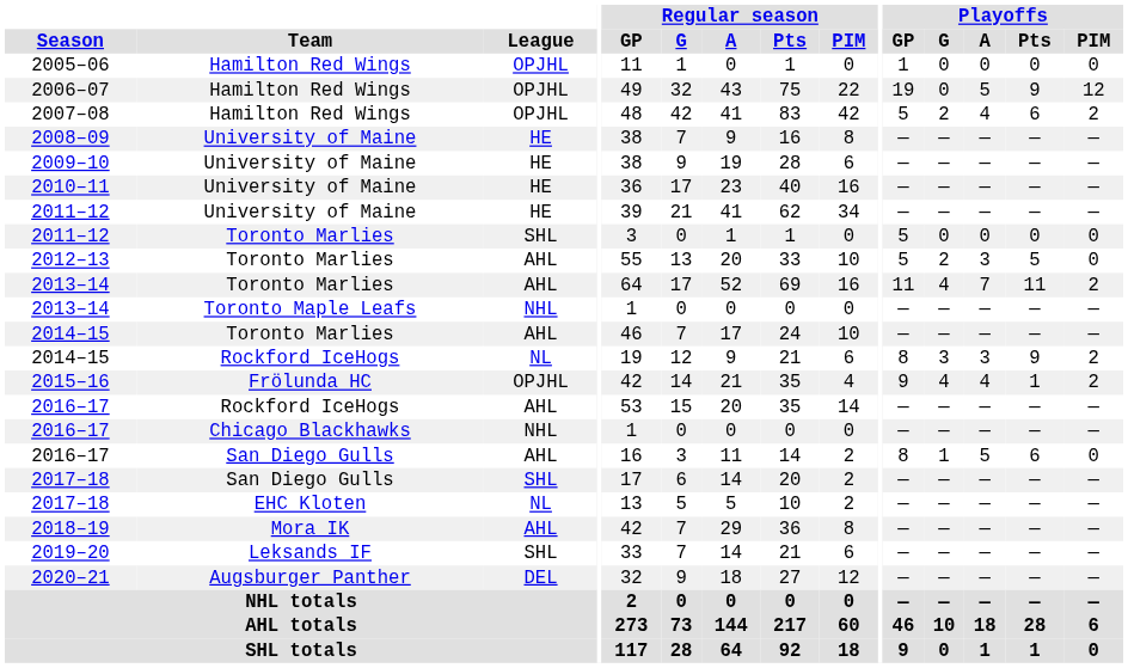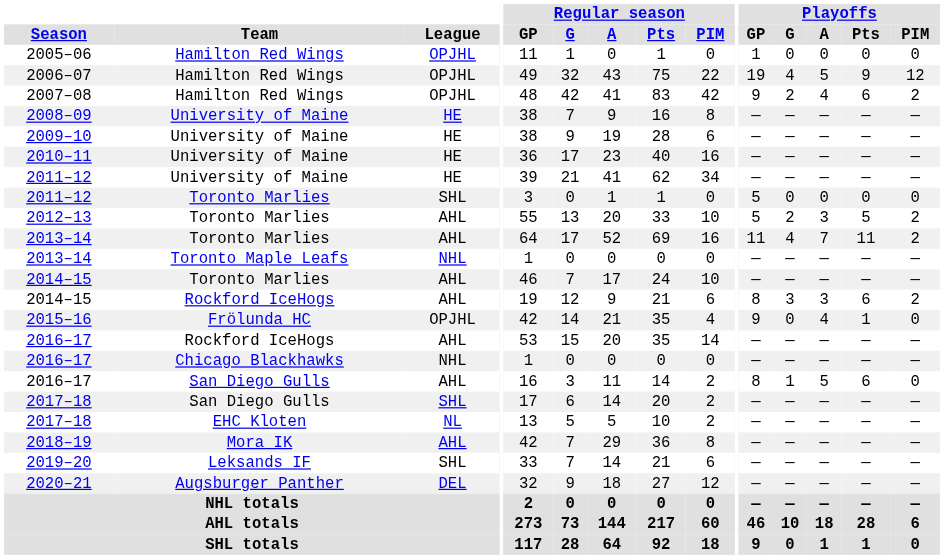 <table border="0" cellpadding="1" cellspacing="0" style="text-align:center; width:60em">
 <tr bgcolor="#e0e0e0">
 <th colspan="3"  bgcolor="#ffffff"></th>
 <th rowspan="101" bgcolor="#ffffff"></th>
 <th colspan="5"><a href='#'>Regular season</a></th>
 <th rowspan="101" bgcolor="#ffffff"></th>
 <th colspan="5"><a href='#'>Playoffs</a></th>
 </tr>
 <tr bgcolor="#e0e0e0">
 <th><a href='#'>Season</a></th>
 <th>Team</th>
 <th>League</th>
 <th>GP</th>
 <th><a href='#'>G</a></th>
 <th><a href='#'>A</a></th>
 <th><a href='#'>Pts</a></th>
 <th><a href='#'>PIM</a></th>
 <th>GP</th>
 <th>G</th>
 <th>A</th>
 <th>Pts</th>
 <th>PIM</th>
 </tr>
 <tr>
 <td>2005–06</td>
 <td><a href='#'>Hamilton Red Wings</a></td>
 <td><a href='#'>OPJHL</a></td>
 <td>11</td>
 <td>1</td>
 <td>0</td>
 <td>1</td>
 <td>0</td>
 <td>1</td>
 <td>0</td>
 <td>0</td>
 <td>0</td>
 <td>0</td>
 </tr>
 <tr style="background:#f0f0f0;">
 <td>2006–07</td>
 <td>Hamilton Red Wings</td>
 <td>OPJHL</td>
 <td>49</td>
 <td>32</td>
 <td>43</td>
 <td>75</td>
 <td>22</td>
 <td>19</td>
-<td>0</td>
+<td>4</td>
 <td>5</td>
 <td>9</td>
 <td>12</td>
 </tr>
 <tr>
 <td>2007–08</td>
 <td>Hamilton Red Wings</td>
 <td>OPJHL</td>
 <td>48</td>
 <td>42</td>
 <td>41</td>
 <td>83</td>
 <td>42</td>
-<td>5</td>
+<td>9</td>
 <td>2</td>
 <td>4</td>
 <td>6</td>
 <td>2</td>
 </tr>
 <tr style="background:#f0f0f0;">
 <td><a href='#'>2008–09</a></td>
 <td><a href='#'>University of Maine</a></td>
 <td><a href='#'>HE</a></td>
 <td>38</td>
 <td>7</td>
 <td>9</td>
 <td>16</td>
 <td>8</td>
 <td>—</td>
 <td>—</td>
 <td>—</td>
 <td>—</td>
 <td>—</td>
 </tr>
 <tr>
 <td><a href='#'>2009–10</a></td>
 <td>University of Maine</td>
 <td>HE</td>
 <td>38</td>
 <td>9</td>
 <td>19</td>
 <td>28</td>
 <td>6</td>
 <td>—</td>
 <td>—</td>
 <td>—</td>
 <td>—</td>
 <td>—</td>
 </tr>
 <tr style="background:#f0f0f0;">
 <td><a href='#'>2010–11</a></td>
 <td>University of Maine</td>
 <td>HE</td>
 <td>36</td>
 <td>17</td>
 <td>23</td>
 <td>40</td>
 <td>16</td>
 <td>—</td>
 <td>—</td>
 <td>—</td>
 <td>—</td>
 <td>—</td>
 </tr>
 <tr>
 <td><a href='#'>2011–12</a></td>
 <td>University of Maine</td>
 <td>HE</td>
 <td>39</td>
 <td>21</td>
 <td>41</td>
 <td>62</td>
 <td>34</td>
 <td>—</td>
 <td>—</td>
 <td>—</td>
 <td>—</td>
 <td>—</td>
 </tr>
 <tr style="background:#f0f0f0;">
 <td><a href='#'>2011–12</a></td>
 <td><a href='#'>Toronto Marlies</a></td>
 <td>SHL</td>
 <td>3</td>
 <td>0</td>
 <td>1</td>
 <td>1</td>
 <td>0</td>
 <td>5</td>
 <td>0</td>
 <td>0</td>
 <td>0</td>
 <td>0</td>
 </tr>
 <tr>
 <td><a href='#'>2012–13</a></td>
 <td>Toronto Marlies</td>
 <td>AHL</td>
 <td>55</td>
 <td>13</td>
 <td>20</td>
 <td>33</td>
 <td>10</td>
 <td>5</td>
 <td>2</td>
 <td>3</td>
 <td>5</td>
-<td>0</td>
+<td>2</td>
 </tr>
 <tr style="background:#f0f0f0;">
 <td><a href='#'>2013–14</a></td>
 <td>Toronto Marlies</td>
 <td>AHL</td>
 <td>64</td>
 <td>17</td>
 <td>52</td>
 <td>69</td>
 <td>16</td>
 <td>11</td>
 <td>4</td>
 <td>7</td>
 <td>11</td>
 <td>2</td>
 </tr>
 <tr>
 <td><a href='#'>2013–14</a></td>
 <td><a href='#'>Toronto Maple Leafs</a></td>
 <td><a href='#'>NHL</a></td>
 <td>1</td>
 <td>0</td>
 <td>0</td>
 <td>0</td>
 <td>0</td>
 <td>—</td>
 <td>—</td>
 <td>—</td>
 <td>—</td>
 <td>—</td>
 </tr>
 <tr style="background:#f0f0f0;">
 <td><a href='#'>2014–15</a></td>
 <td>Toronto Marlies</td>
 <td>AHL</td>
 <td>46</td>
 <td>7</td>
 <td>17</td>
 <td>24</td>
 <td>10</td>
 <td>—</td>
 <td>—</td>
 <td>—</td>
 <td>—</td>
 <td>—</td>
 </tr>
 <tr>
 <td>2014–15</td>
 <td><a href='#'>Rockford IceHogs</a></td>
-<td><a href='#'>NL</a></td>
+<td>AHL</td>
 <td>19</td>
 <td>12</td>
 <td>9</td>
 <td>21</td>
 <td>6</td>
 <td>8</td>
 <td>3</td>
 <td>3</td>
-<td>9</td>
+<td>6</td>
 <td>2</td>
 </tr>
 <tr style="background:#f0f0f0;">
 <td><a href='#'>2015–16</a></td>
 <td><a href='#'>Frölunda HC</a></td>
 <td>OPJHL</td>
 <td>42</td>
 <td>14</td>
 <td>21</td>
 <td>35</td>
 <td>4</td>
 <td>9</td>
-<td>4</td>
+<td>0</td>
 <td>4</td>
 <td>1</td>
-<td>2</td>
+<td>0</td>
 </tr>
 <tr>
 <td><a href='#'>2016–17</a></td>
 <td>Rockford IceHogs</td>
 <td>AHL</td>
 <td>53</td>
 <td>15</td>
 <td>20</td>
 <td>35</td>
 <td>14</td>
 <td>—</td>
 <td>—</td>
 <td>—</td>
 <td>—</td>
 <td>—</td>
 </tr>
 <tr style="background:#f0f0f0;">
 <td><a href='#'>2016–17</a></td>
 <td><a href='#'>Chicago Blackhawks</a></td>
 <td>NHL</td>
 <td>1</td>
 <td>0</td>
 <td>0</td>
 <td>0</td>
 <td>0</td>
 <td>—</td>
 <td>—</td>
 <td>—</td>
 <td>—</td>
 <td>—</td>
 </tr>
 <tr>
 <td>2016–17</td>
 <td><a href='#'>San Diego Gulls</a></td>
 <td>AHL</td>
 <td>16</td>
 <td>3</td>
 <td>11</td>
 <td>14</td>
 <td>2</td>
 <td>8</td>
 <td>1</td>
 <td>5</td>
 <td>6</td>
 <td>0</td>
 </tr>
 <tr style="background:#f0f0f0;">
 <td><a href='#'>2017–18</a></td>
 <td>San Diego Gulls</td>
 <td><a href='#'>SHL</a></td>
 <td>17</td>
 <td>6</td>
 <td>14</td>
 <td>20</td>
 <td>2</td>
 <td>—</td>
 <td>—</td>
 <td>—</td>
 <td>—</td>
 <td>—</td>
 </tr>
 <tr>
 <td><a href='#'>2017–18</a></td>
 <td><a href='#'>EHC Kloten</a></td>
 <td><a href='#'>NL</a></td>
 <td>13</td>
 <td>5</td>
 <td>5</td>
 <td>10</td>
 <td>2</td>
 <td>—</td>
 <td>—</td>
 <td>—</td>
 <td>—</td>
 <td>—</td>
 </tr>
 <tr style="background:#f0f0f0;">
 <td><a href='#'>2018–19</a></td>
 <td><a href='#'>Mora IK</a></td>
 <td><a href='#'>AHL</a></td>
 <td>42</td>
 <td>7</td>
 <td>29</td>
 <td>36</td>
 <td>8</td>
 <td>—</td>
 <td>—</td>
 <td>—</td>
 <td>—</td>
 <td>—</td>
 </tr>
 <tr>
 <td><a href='#'>2019–20</a></td>
 <td><a href='#'>Leksands IF</a></td>
 <td>SHL</td>
 <td>33</td>
 <td>7</td>
 <td>14</td>
 <td>21</td>
 <td>6</td>
 <td>—</td>
 <td>—</td>
 <td>—</td>
 <td>—</td>
 <td>—</td>
 </tr>
 <tr style="background:#f0f0f0;">
 <td><a href='#'>2020–21</a></td>
 <td><a href='#'>Augsburger Panther</a></td>
 <td><a href='#'>DEL</a></td>
 <td>32</td>
 <td>9</td>
 <td>18</td>
 <td>27</td>
 <td>12</td>
 <td>—</td>
 <td>—</td>
 <td>—</td>
 <td>—</td>
 <td>—</td>
 </tr>
 <tr bgcolor="#e0e0e0">
 <th colspan="3">NHL totals</th>
 <th>2</th>
 <th>0</th>
 <th>0</th>
 <th>0</th>
 <th>0</th>
 <th>—</th>
 <th>—</th>
 <th>—</th>
 <th>—</th>
 <th>—</th>
 </tr>
 <tr bgcolor="#e0e0e0">
 <th colspan="3">AHL totals</th>
 <th>273</th>
 <th>73</th>
 <th>144</th>
 <th>217</th>
 <th>60</th>
 <th>46</th>
 <th>10</th>
 <th>18</th>
 <th>28</th>
 <th>6</th>
 </tr>
 <tr bgcolor="#e0e0e0">
 <th colspan="3">SHL totals</th>
 <th>117</th>
 <th>28</th>
 <th>64</th>
 <th>92</th>
 <th>18</th>
 <th>9</th>
 <th>0</th>
 <th>1</th>
 <th>1</th>
 <th>0</th>
 </tr>
 </table>
